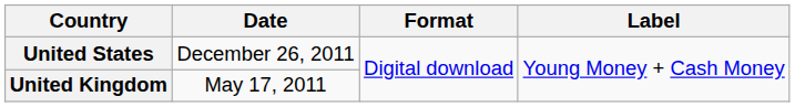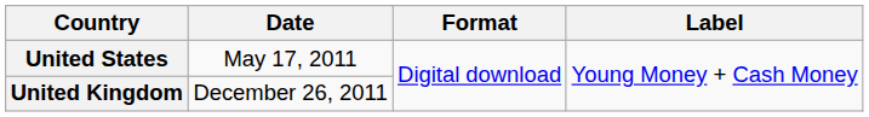 <table class="wikitable plainrowheaders" style="text-align:center;" border="1">
 <tr>
 <th scope="col">Country</th>
 <th scope="col">Date</th>
 <th scope="col">Format</th>
 <th scope="col">Label</th>
 </tr>
 <tr>
 <th scope="row">United States</th>
-<td>December 26, 2011</td>
+<td>May 17, 2011</td>
 <td rowspan="2"><a href='#'>Digital download</a></td>
 <td rowspan="2"><a href='#'>Young Money</a> + <a href='#'>Cash Money</a></td>
 </tr>
 <tr>
 <th scope="row">United Kingdom</th>
-<td>May 17, 2011</td>
+<td>December 26, 2011</td>
 </tr>
 </table>
